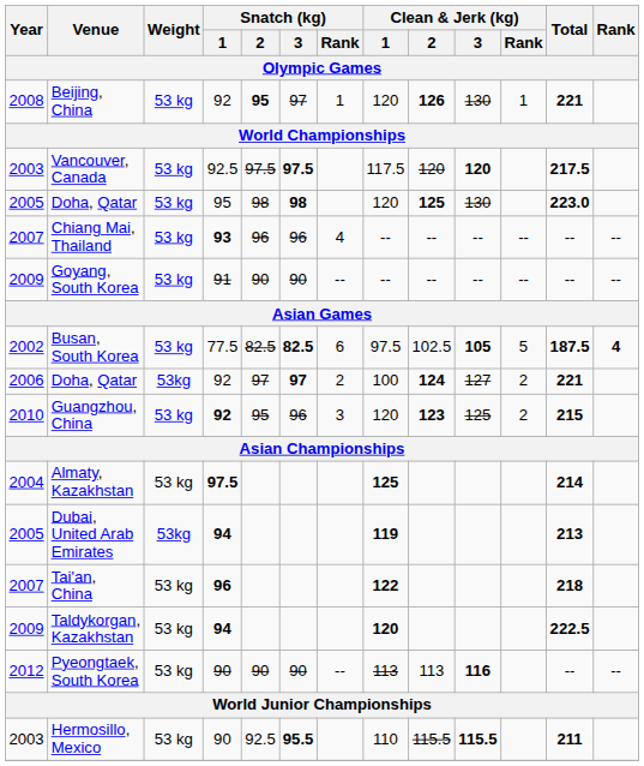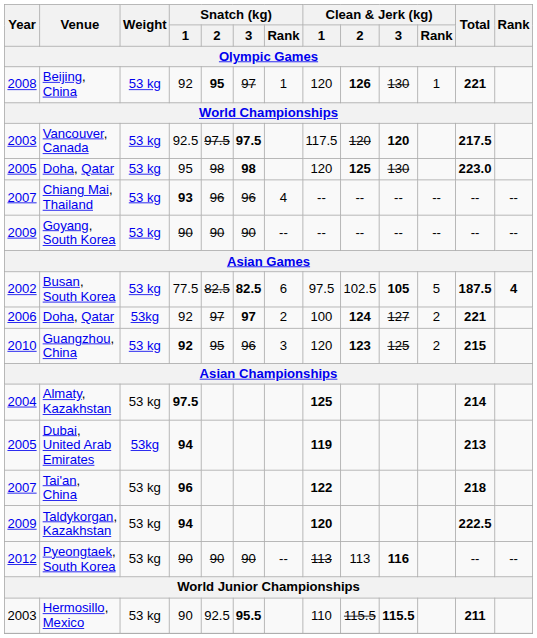 <table class = "wikitable" style="text-align:center;">
 <tr>
 <th rowspan=2 width=40>Year</th>
 <th rowspan=2 width=250>Venue</th>
 <th rowspan=2 width=60>Weight</th>
 <th colspan=4>Snatch (kg)</th>
 <th colspan=4>Clean & Jerk (kg)</th>
 <th rowspan=2 width=40>Total</th>
 <th rowspan=2 width=40>Rank</th>
 </tr>
 <tr>
 <th width=40>1</th>
 <th width=40>2</th>
 <th width=40>3</th>
 <th width=40>Rank</th>
 <th width=40>1</th>
 <th width=40>2</th>
 <th width=40>3</th>
 <th width=40>Rank</th>
 </tr>
 <tr>
 <th colspan=13><a href='#'>Olympic Games</a></th>
 </tr>
 <tr>
 <td><a href='#'>2008</a></td>
 <td align=left> <a href='#'>Beijing</a>, <a href='#'>China</a></td>
 <td><a href='#'>53 kg</a></td>
 <td>92</td>
 <td><strong>95</strong></td>
 <td><s>97</s></td>
 <td>1</td>
 <td>120</td>
 <td><strong>126</strong></td>
 <td><s>130</s></td>
 <td>1</td>
 <td><strong>221</strong></td>
 <td><strong></strong></td>
 </tr>
 <tr>
 <th colspan=13><a href='#'>World Championships</a></th>
 </tr>
 <tr>
 <td><a href='#'>2003</a></td>
 <td align=left> <a href='#'>Vancouver</a>, <a href='#'>Canada</a></td>
 <td><a href='#'>53 kg</a></td>
 <td>92.5</td>
 <td><s>97.5</s></td>
 <td><strong>97.5</strong></td>
 <td></td>
 <td>117.5</td>
 <td><s>120</s></td>
 <td><strong>120</strong></td>
 <td></td>
 <td><strong>217.5</strong></td>
 <td></td>
 </tr>
 <tr>
 <td><a href='#'>2005</a></td>
 <td align=left> <a href='#'>Doha</a>, <a href='#'>Qatar</a></td>
 <td><a href='#'>53 kg</a></td>
 <td>95</td>
 <td><s> 98</s></td>
 <td><strong>98</strong></td>
 <td></td>
 <td>120</td>
 <td><strong>125</strong></td>
 <td><s>130</s></td>
 <td></td>
 <td><strong>223.0</strong></td>
 <td></td>
 </tr>
 <tr>
 <td><a href='#'>2007</a></td>
 <td align=left> <a href='#'>Chiang Mai</a>, <a href='#'>Thailand</a></td>
 <td><a href='#'>53 kg</a></td>
 <td><strong>93</strong></td>
 <td><s>96</s></td>
 <td><s>96</s></td>
 <td>4</td>
 <td>--</td>
 <td>--</td>
 <td>--</td>
 <td>--</td>
 <td>--</td>
 <td>--</td>
 </tr>
 <tr>
 <td><a href='#'>2009</a></td>
 <td align=left> <a href='#'>Goyang</a>, <a href='#'>South Korea</a></td>
 <td><a href='#'>53 kg</a></td>
-<td><s>91</s></td>
+<td><s>90</s></td>
 <td><s>90</s></td>
 <td><s>90</s></td>
 <td>--</td>
 <td>--</td>
 <td>--</td>
 <td>--</td>
 <td>--</td>
 <td>--</td>
 <td>--</td>
 </tr>
 <tr>
 <th colspan=13><a href='#'>Asian Games</a></th>
 </tr>
 <tr>
 <td><a href='#'>2002</a></td>
 <td align=left> <a href='#'>Busan</a>, <a href='#'>South Korea</a></td>
 <td><a href='#'>53 kg</a></td>
 <td>77.5</td>
 <td><s>82.5</s></td>
 <td><strong>82.5</strong></td>
 <td>6</td>
 <td>97.5</td>
 <td>102.5</td>
 <td><strong>105</strong></td>
 <td>5</td>
 <td><strong>187.5</strong></td>
 <td><strong>4</strong></td>
 </tr>
 <tr>
 <td><a href='#'>2006</a></td>
 <td align=left> <a href='#'>Doha</a>, <a href='#'>Qatar</a></td>
 <td><a href='#'>53kg</a></td>
 <td>92</td>
 <td><s>97</s></td>
 <td><strong>97</strong></td>
 <td>2</td>
 <td>100</td>
 <td><strong>124</strong></td>
 <td><s>127</s></td>
 <td>2</td>
 <td><strong>221</strong></td>
 <td><strong></strong></td>
 </tr>
 <tr>
 <td><a href='#'>2010</a></td>
 <td align=left> <a href='#'>Guangzhou</a>, <a href='#'>China</a></td>
 <td><a href='#'>53 kg</a></td>
 <td><strong>92</strong></td>
 <td><s>95</s></td>
 <td><s>96</s></td>
 <td>3</td>
 <td>120</td>
 <td><strong>123</strong></td>
 <td><s>125</s></td>
 <td>2</td>
 <td><strong>215</strong></td>
 <td><strong></strong></td>
 </tr>
 <tr>
 <th colspan=13><a href='#'>Asian Championships</a></th>
 </tr>
 <tr>
 <td><a href='#'>2004</a></td>
 <td align=left> <a href='#'>Almaty</a>, <a href='#'>Kazakhstan</a></td>
 <td>53 kg</td>
 <td><strong>97.5</strong></td>
 <td></td>
 <td></td>
 <td><strong></strong></td>
 <td><strong>125</strong></td>
 <td></td>
 <td></td>
 <td><strong></strong></td>
 <td><strong>214</strong></td>
 <td><strong></strong></td>
 </tr>
 <tr>
 <td><a href='#'>2005</a></td>
 <td align=left> <a href='#'>Dubai</a>, <a href='#'>United Arab Emirates</a></td>
 <td><a href='#'>53kg</a></td>
 <td><strong>94</strong></td>
 <td></td>
 <td></td>
 <td><strong></strong></td>
 <td><strong>119</strong></td>
 <td></td>
 <td></td>
 <td><strong></strong></td>
 <td><strong>213</strong></td>
 <td><strong></strong></td>
 </tr>
 <tr>
 <td><a href='#'>2007</a></td>
 <td align=left> <a href='#'>Tai'an</a>, <a href='#'>China</a></td>
 <td>53 kg</td>
 <td><strong>96</strong></td>
 <td></td>
 <td></td>
 <td><strong></strong></td>
 <td><strong>122</strong></td>
 <td></td>
 <td></td>
 <td><strong></strong></td>
 <td><strong>218</strong></td>
 <td><strong></strong></td>
 </tr>
 <tr>
 <td><a href='#'>2009</a></td>
 <td align=left> <a href='#'>Taldykorgan</a>, <a href='#'>Kazakhstan</a></td>
 <td>53 kg</td>
 <td><strong>94</strong></td>
 <td></td>
 <td></td>
 <td><strong></strong></td>
 <td><strong>120</strong></td>
 <td></td>
 <td></td>
 <td><strong></strong></td>
 <td><strong>222.5</strong></td>
 <td><strong></strong></td>
 </tr>
 <tr>
 <td><a href='#'>2012</a></td>
 <td align=left> <a href='#'>Pyeongtaek</a>, <a href='#'>South Korea</a></td>
 <td>53 kg</td>
 <td><s>90</s></td>
 <td><s>90</s></td>
 <td><s>90</s></td>
 <td>--</td>
 <td><s>113</s></td>
 <td>113</td>
 <td><strong>116</strong></td>
 <td><strong></strong></td>
 <td>--</td>
 <td>--</td>
 </tr>
 <tr>
 <th colspan=13>World Junior Championships</th>
 </tr>
 <tr>
 <td>2003</td>
 <td align=left> <a href='#'>Hermosillo</a>, <a href='#'>Mexico</a></td>
 <td>53 kg</td>
 <td>90</td>
 <td>92.5</td>
 <td><strong>95.5</strong></td>
 <td><strong></strong></td>
 <td>110</td>
 <td><s>115.5</s></td>
 <td><strong>115.5</strong></td>
 <td><strong></strong></td>
 <td><strong>211</strong></td>
 <td><strong></strong></td>
 </tr>
 <tr>
 </tr>
 </table>
